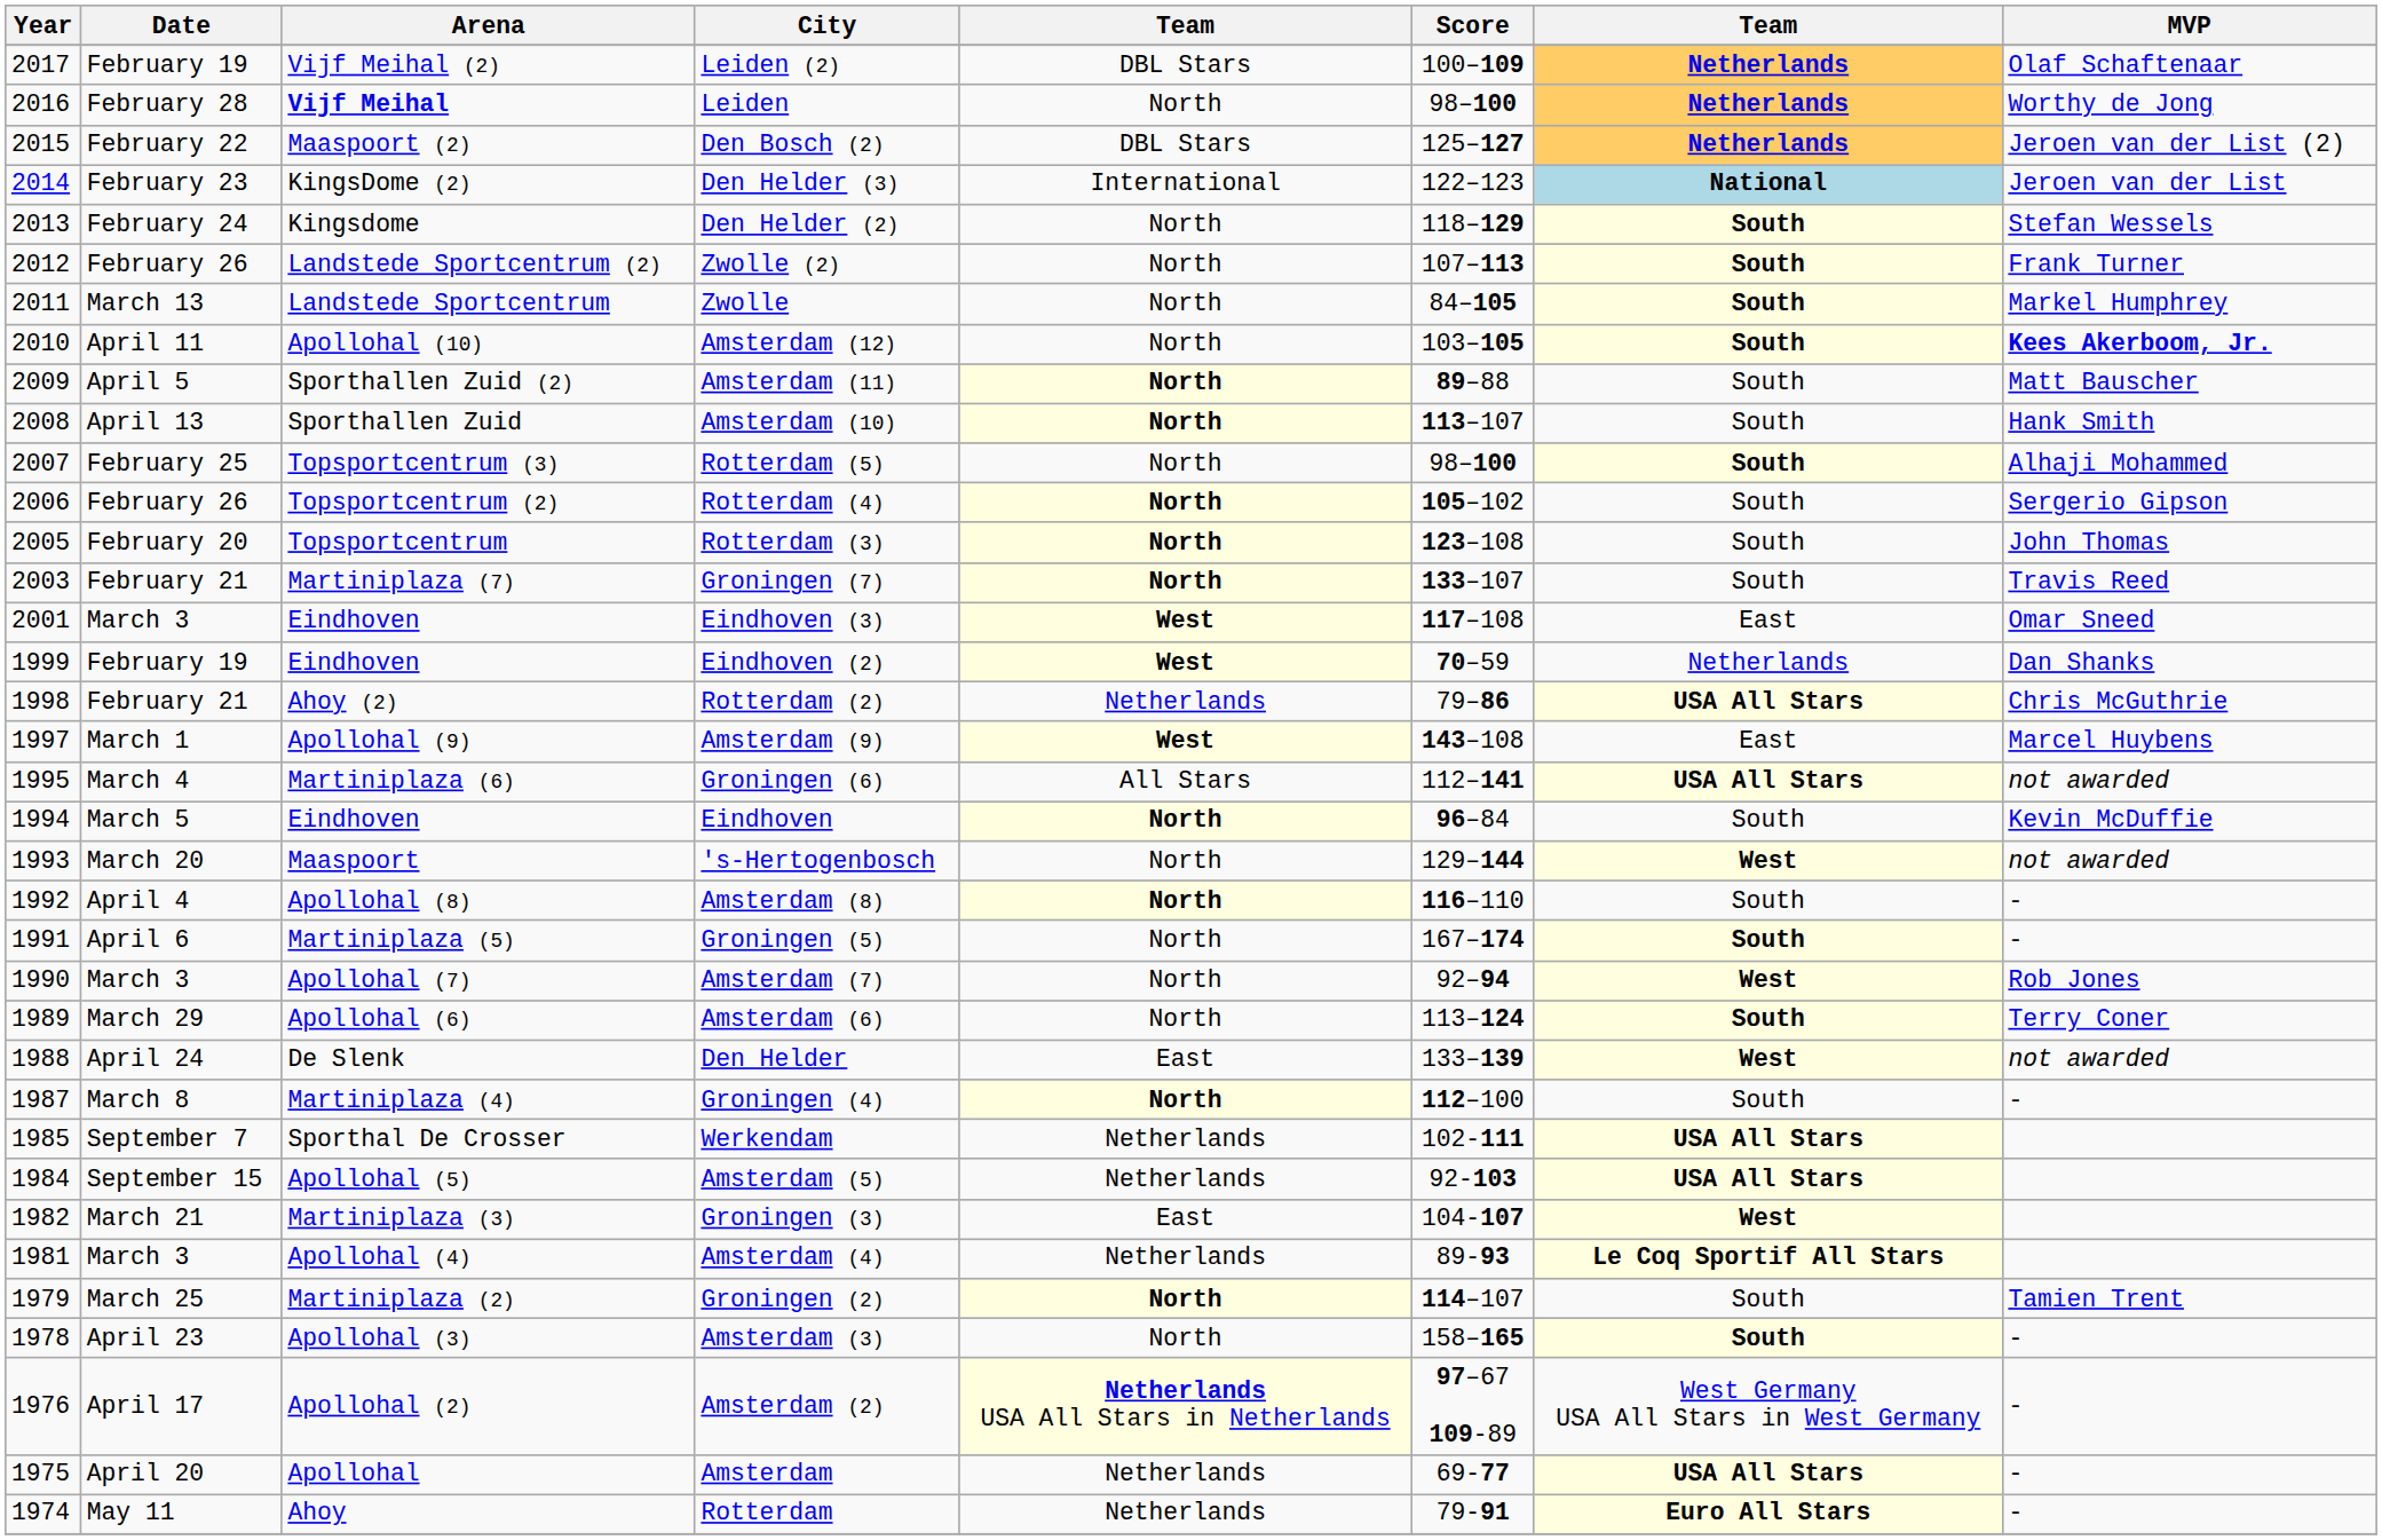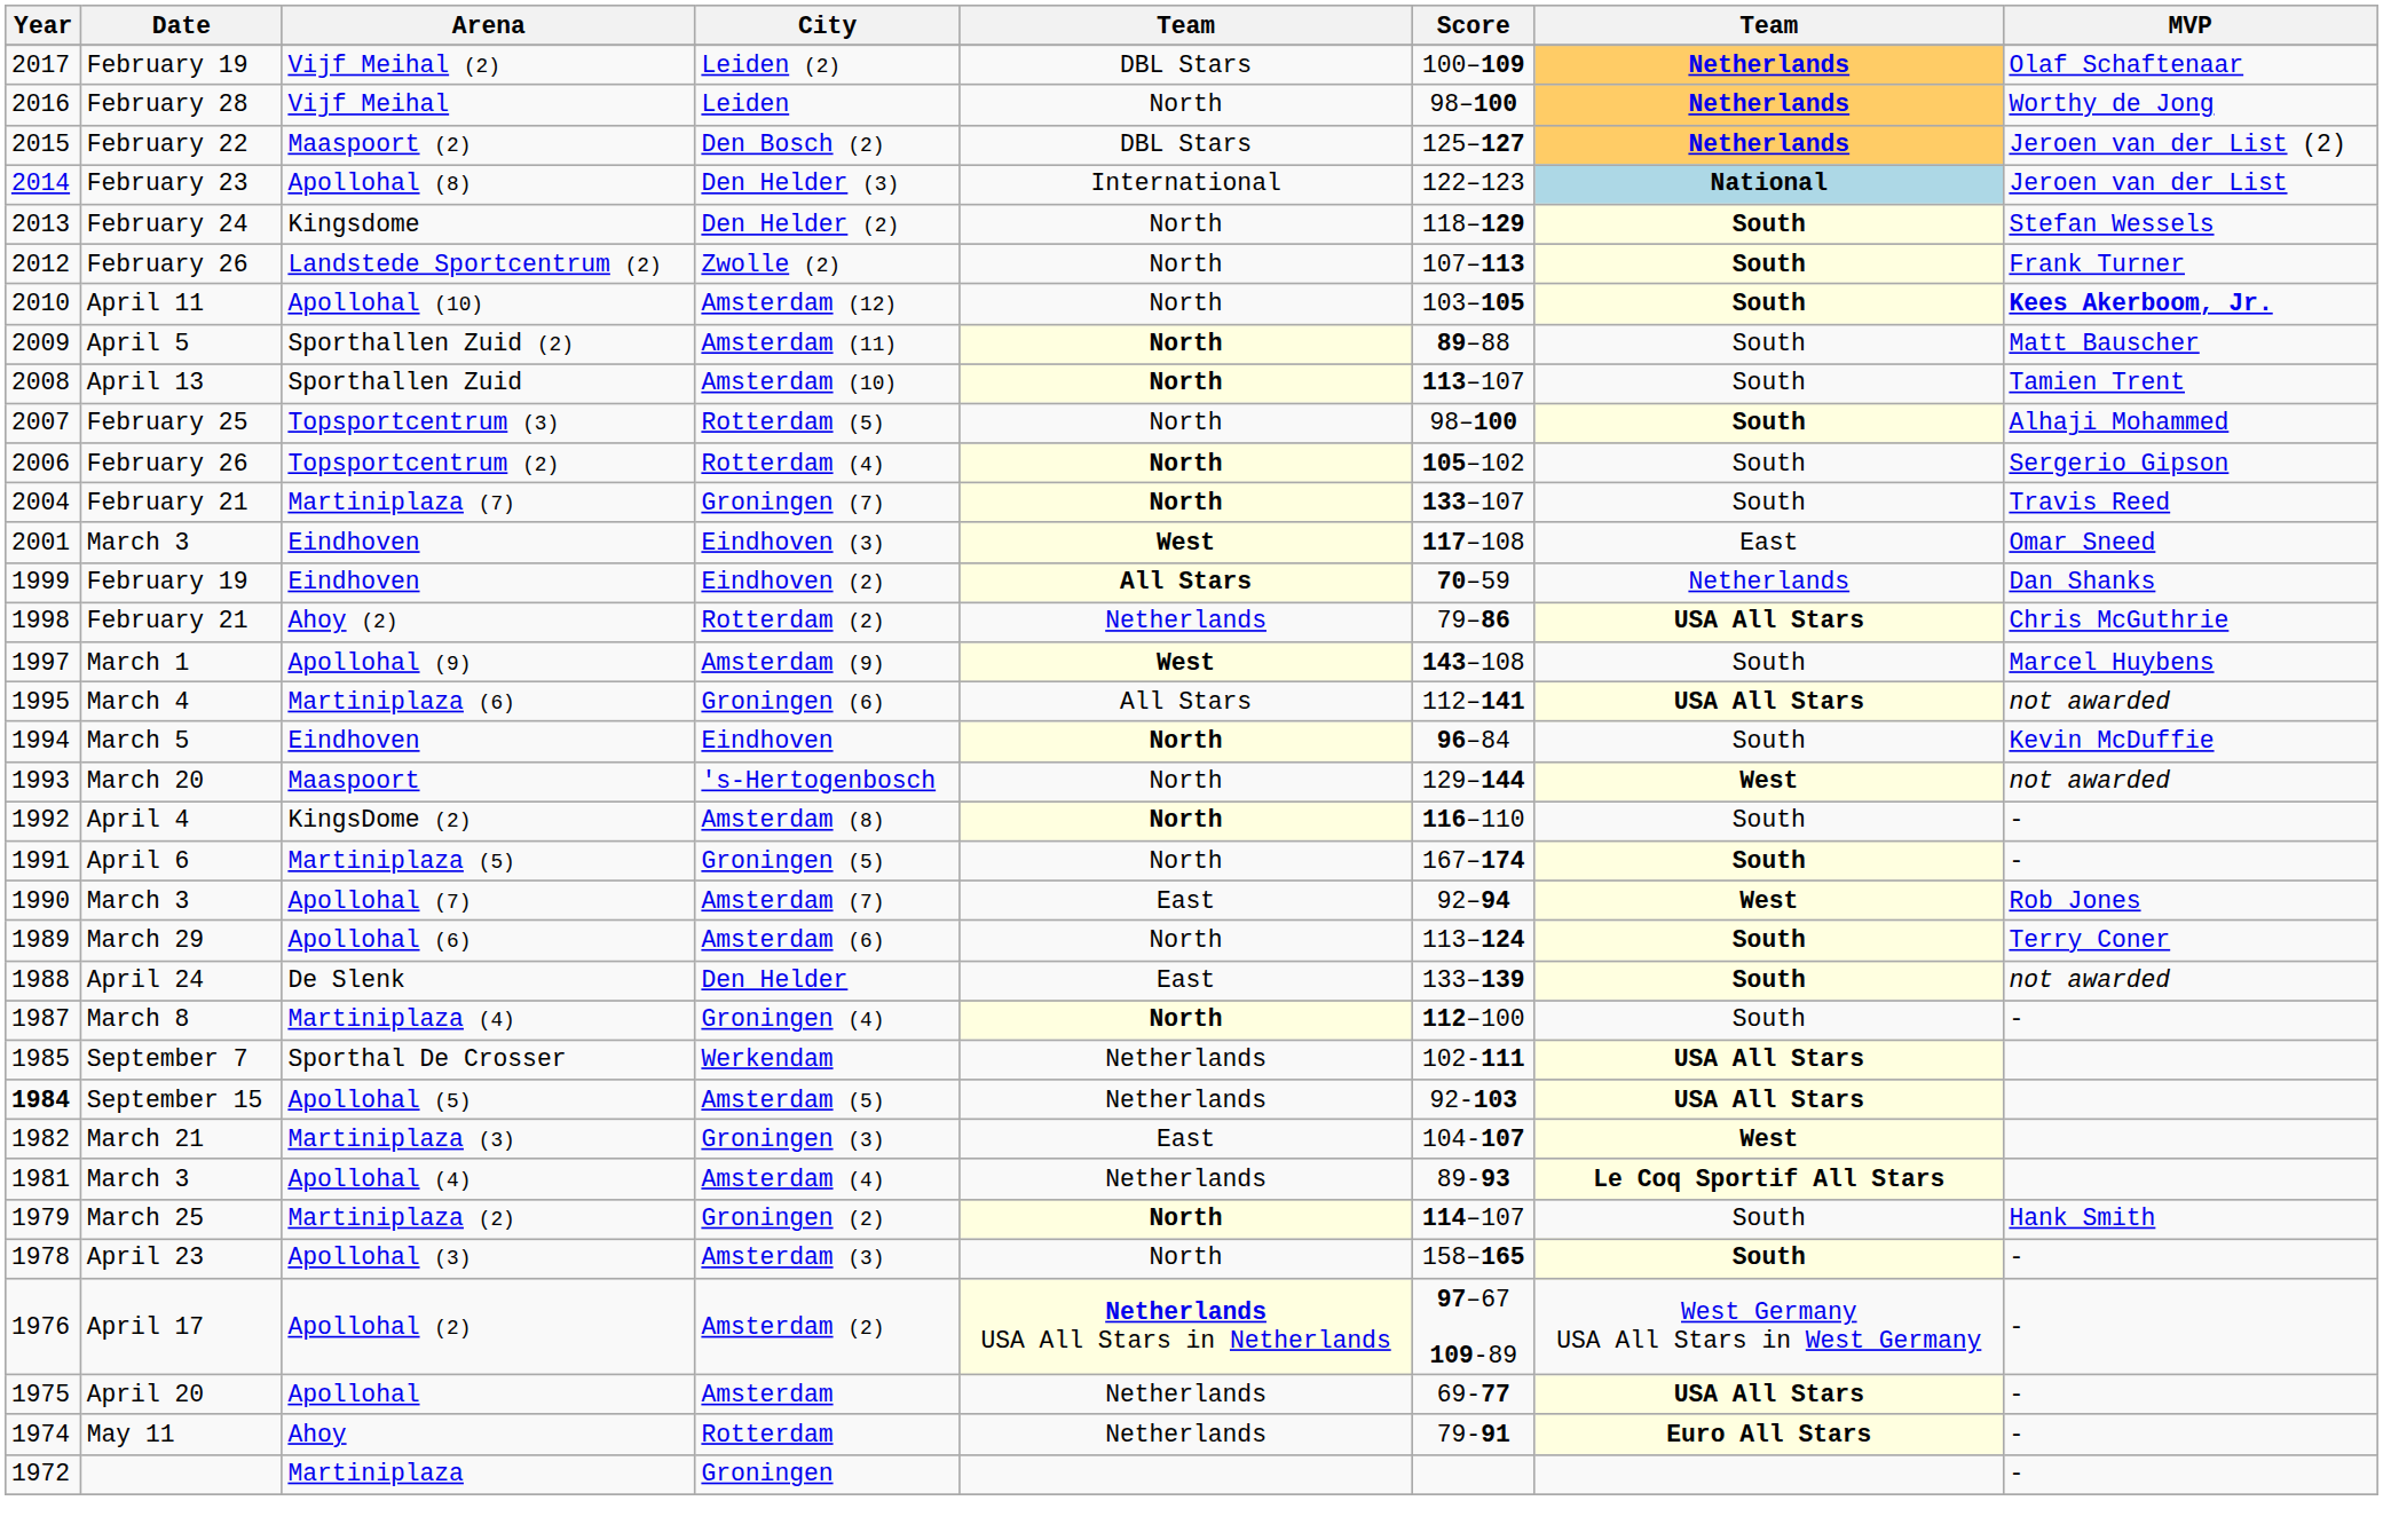 <table class="wikitable sortable" width=100%>
 <tr bgcolor=>
 <th>Year</th>
 <th>Date</th>
 <th>Arena</th>
 <th>City</th>
 <th>Team</th>
 <th>Score</th>
 <th>Team</th>
 <th>MVP</th>
 </tr>
 <tr>
 </tr>
 <tr>
 <td>2017</td>
 <td>February 19</td>
 <td><a href='#'>Vijf Meihal</a> <small>(2)</small></td>
 <td><a href='#'>Leiden</a> <small>(2)</small></td>
 <td align="center">DBL Stars</td>
 <td align="center">100–<strong>109</strong></td>
 <td bgcolor=#FFCC66 align="center"><strong><a href='#'>Netherlands</a></strong></td>
 <td align="left"> <a href='#'>Olaf Schaftenaar</a></td>
 </tr>
 <tr>
 <td>2016</td>
 <td>February 28</td>
-<td><strong><a href='#'>Vijf Meihal</a></strong></td>
+<td><a href='#'>Vijf Meihal</a></td>
 <td><a href='#'>Leiden</a></td>
 <td align="center">North</td>
 <td align="center">98–<strong>100</strong></td>
 <td bgcolor=#FFCC66 align="center"><strong><a href='#'>Netherlands</a></strong></td>
 <td align="left"> <a href='#'>Worthy de Jong</a></td>
 </tr>
 <tr>
 <td>2015</td>
 <td>February 22</td>
 <td><a href='#'>Maaspoort</a> <small>(2)</small></td>
 <td><a href='#'>Den Bosch</a> <small>(2)</small></td>
 <td align="center">DBL Stars</td>
 <td align="center">125–<strong>127</strong></td>
 <td bgcolor=#FFCC66 align="center"><strong><a href='#'>Netherlands</a></strong></td>
 <td align="left"> <a href='#'>Jeroen van der List</a> (2)</td>
 </tr>
 <tr>
 <td><a href='#'>2014</a></td>
 <td>February 23</td>
-<td>KingsDome <small>(2)</small></td>
+<td><a href='#'>Apollohal</a> <small>(8)</small></td>
 <td><a href='#'>Den Helder</a> <small>(3)</small></td>
 <td align="center">International</td>
 <td align="center">122–123</td>
 <td bgcolor=lightblue align="center"><strong>National</strong></td>
 <td align="left"> <a href='#'>Jeroen van der List</a></td>
 </tr>
 <tr>
 <td>2013</td>
 <td>February 24</td>
 <td>Kingsdome</td>
 <td><a href='#'>Den Helder</a> <small>(2)</small></td>
 <td align="center">North</td>
 <td align="center">118–<strong>129</strong></td>
 <td bgcolor=lightyellow align="center"><strong>South</strong></td>
 <td align="left"> <a href='#'>Stefan Wessels</a></td>
 </tr>
 <tr>
 <td>2012</td>
 <td>February 26</td>
 <td><a href='#'>Landstede Sportcentrum</a> <small>(2)</small></td>
 <td><a href='#'>Zwolle</a> <small>(2)</small></td>
 <td align="center">North</td>
 <td align="center">107–<strong>113</strong></td>
 <td bgcolor=lightyellow align="center"><strong>South</strong></td>
 <td align="left"> <a href='#'>Frank Turner</a></td>
-</tr>
-<tr>
-<td>2011</td>
-<td>March 13</td>
-<td><a href='#'>Landstede Sportcentrum</a></td>
-<td><a href='#'>Zwolle</a></td>
-<td align="center">North</td>
-<td align="center">84–<strong>105</strong></td>
-<td bgcolor=lightyellow align="center"><strong>South</strong></td>
-<td align="left"> <a href='#'>Markel Humphrey</a></td>
 </tr>
 <tr>
 <td>2010</td>
 <td>April 11</td>
 <td><a href='#'>Apollohal</a> <small>(10)</small></td>
 <td><a href='#'>Amsterdam</a> <small>(12)</small></td>
 <td align="center">North</td>
 <td align="center">103–<strong>105</strong></td>
 <td bgcolor=lightyellow align="center"><strong>South</strong></td>
 <td align="left"><strong> <a href='#'>Kees Akerboom, Jr.</a></strong></td>
 </tr>
 <tr>
 <td>2009</td>
 <td>April 5</td>
 <td>Sporthallen Zuid <small>(2)</small></td>
 <td><a href='#'>Amsterdam</a> <small>(11)</small></td>
 <td bgcolor=lightyellow align="center"><strong>North</strong></td>
 <td align="center"><strong>89</strong>–88</td>
 <td align="center">South</td>
 <td align="left"> <a href='#'>Matt Bauscher</a></td>
 </tr>
 <tr>
 <td>2008</td>
 <td>April 13</td>
 <td>Sporthallen Zuid <small> </small></td>
 <td><a href='#'>Amsterdam</a> <small>(10)</small></td>
 <td bgcolor=lightyellow align="center"><strong>North</strong></td>
 <td align="center"><strong>113</strong>–107</td>
 <td align="center">South</td>
-<td align="left"> <a href='#'>Hank Smith</a></td>
+<td align="left"> <a href='#'>Tamien Trent</a></td>
 </tr>
 <tr>
 <td>2007</td>
 <td>February 25</td>
 <td><a href='#'>Topsportcentrum</a> <small>(3)</small></td>
 <td><a href='#'>Rotterdam</a> <small>(5)</small></td>
 <td align="center">North</td>
 <td align="center">98–<strong>100</strong></td>
 <td bgcolor=lightyellow  align="center"><strong>South</strong></td>
 <td> <a href='#'>Alhaji Mohammed</a></td>
 </tr>
 <tr>
 <td>2006</td>
 <td>February 26</td>
 <td><a href='#'>Topsportcentrum</a> <small> (2)</small></td>
 <td><a href='#'>Rotterdam</a> <small>(4)</small></td>
 <td bgcolor=lightyellow align="center"><strong>North</strong></td>
 <td align="center"><strong>105</strong>–102</td>
 <td align="center">South</td>
 <td align="left"> <a href='#'>Sergerio Gipson</a></td>
 </tr>
 <tr>
-<td>2005</td>
-<td>February 20</td>
-<td><a href='#'>Topsportcentrum</a> <small> </small></td>
-<td><a href='#'>Rotterdam</a> <small>(3)</small></td>
-<td bgcolor=lightyellow align="center"><strong>North</strong></td>
-<td align="center"><strong>123</strong>–108</td>
-<td align="center">South</td>
-<td align="left"> <a href='#'>John Thomas</a></td>
-</tr>
-<tr>
-<td>2003</td>
+<td>2004</td>
 <td>February 21</td>
 <td><a href='#'>Martiniplaza</a> <small>(7)</small></td>
 <td><a href='#'>Groningen</a> <small>(7)</small></td>
 <td bgcolor=lightyellow align="center"><strong>North</strong></td>
 <td align="center"><strong>133</strong>–107</td>
 <td align="center">South</td>
 <td align="left"> <a href='#'>Travis Reed</a></td>
 </tr>
 <tr>
 <td>2001</td>
 <td>March 3</td>
 <td><a href='#'>Eindhoven</a></td>
 <td><a href='#'>Eindhoven</a> <small>(3)</small></td>
 <td bgcolor=lightyellow align="center"><strong>West</strong></td>
 <td align="center"><strong>117</strong>–108</td>
 <td align="center">East</td>
 <td align="left"> <a href='#'>Omar Sneed</a></td>
 </tr>
 <tr>
 <td>1999</td>
 <td>February 19</td>
 <td><a href='#'>Eindhoven</a></td>
 <td><a href='#'>Eindhoven</a> <small>(2)</small></td>
-<td bgcolor=lightyellow align="center"><strong>West</strong></td>
+<td bgcolor=lightyellow align="center"><strong>All Stars</strong></td>
 <td align="center"><strong>70</strong>–59</td>
 <td align="center"><a href='#'>Netherlands</a></td>
 <td align="left"> <a href='#'>Dan Shanks</a></td>
 </tr>
 <tr>
 <td>1998</td>
 <td>February 21</td>
 <td><a href='#'>Ahoy</a> <small>(2)</small></td>
 <td><a href='#'>Rotterdam</a> <small>(2)</small></td>
 <td align="center"><a href='#'>Netherlands</a></td>
 <td align="center">79–<strong>86</strong></td>
 <td bgcolor=lightyellow align="center"><strong>USA All Stars</strong></td>
 <td align="left"> <a href='#'>Chris McGuthrie</a></td>
 </tr>
 <tr>
 <td>1997</td>
 <td>March 1</td>
 <td><a href='#'>Apollohal</a> <small>(9)</small></td>
 <td><a href='#'>Amsterdam</a> <small>(9)</small></td>
 <td bgcolor=lightyellow align="center"><strong>West</strong></td>
 <td align="center"><strong>143</strong>–108</td>
-<td align="center">East</td>
+<td align="center">South</td>
 <td align="left"> <a href='#'>Marcel Huybens</a></td>
 </tr>
 <tr>
 <td>1995</td>
 <td>March 4</td>
 <td><a href='#'>Martiniplaza</a> <small>(6)</small></td>
 <td><a href='#'>Groningen</a> <small>(6)</small></td>
 <td align="center">All Stars</td>
 <td align="center">112–<strong>141</strong></td>
 <td bgcolor=lightyellow align="center"><strong>USA All Stars</strong></td>
 <td align="left"><em>not awarded</em></td>
 </tr>
 <tr>
 <td>1994</td>
 <td>March 5</td>
 <td><a href='#'>Eindhoven</a></td>
 <td><a href='#'>Eindhoven</a> <small> </small></td>
 <td bgcolor=lightyellow align="center"><strong>North</strong></td>
 <td align="center"><strong>96</strong>–84</td>
 <td align="center">South</td>
 <td align="left"> <a href='#'>Kevin McDuffie</a></td>
 </tr>
 <tr>
 <td>1993</td>
 <td>March 20</td>
 <td><a href='#'>Maaspoort</a> <small> </small></td>
 <td><a href='#'>'s-Hertogenbosch</a> <small> </small></td>
 <td align="center">North</td>
 <td align="center">129–<strong>144</strong></td>
 <td bgcolor=lightyellow align="center"><strong>West</strong></td>
 <td align="left"><em>not awarded</em></td>
 </tr>
 <tr>
 <td>1992</td>
 <td>April 4</td>
-<td><a href='#'>Apollohal</a> <small>(8)</small></td>
+<td>KingsDome <small>(2)</small></td>
 <td><a href='#'>Amsterdam</a> <small>(8)</small></td>
 <td bgcolor=lightyellow align="center"><strong>North</strong></td>
 <td align="center"><strong>116</strong>–110</td>
 <td align="center">South</td>
 <td align="left">-</td>
 </tr>
 <tr>
 <td>1991</td>
 <td>April 6</td>
 <td><a href='#'>Martiniplaza</a> <small>(5)</small></td>
 <td><a href='#'>Groningen</a> <small>(5)</small></td>
 <td align="center">North</td>
 <td align="center">167–<strong>174</strong></td>
 <td bgcolor=lightyellow align="center"><strong>South</strong></td>
 <td align="left">-</td>
 </tr>
 <tr>
 <td>1990</td>
 <td>March 3</td>
 <td><a href='#'>Apollohal</a> <small>(7)</small></td>
 <td><a href='#'>Amsterdam</a> <small>(7)</small></td>
-<td align="center">North</td>
+<td align="center">East</td>
 <td align="center">92–<strong>94</strong></td>
 <td bgcolor=lightyellow align="center"><strong>West</strong></td>
 <td align="left"> <a href='#'>Rob Jones</a></td>
 </tr>
 <tr>
 <td>1989</td>
 <td>March 29</td>
 <td><a href='#'>Apollohal</a> <small>(6)</small></td>
 <td><a href='#'>Amsterdam</a> <small>(6)</small></td>
 <td align="center">North</td>
 <td align="center">113–<strong>124</strong></td>
 <td bgcolor=lightyellow align="center"><strong>South</strong></td>
 <td align="left"> <a href='#'>Terry Coner</a></td>
 </tr>
 <tr>
 <td>1988</td>
 <td>April 24</td>
 <td>De Slenk <small> </small></td>
 <td><a href='#'>Den Helder</a> <small> </small></td>
 <td align="center">East</td>
 <td align="center">133–<strong>139</strong></td>
-<td bgcolor=lightyellow align="center"><strong>West</strong></td>
+<td bgcolor=lightyellow  align="center"><strong>South</strong></td>
 <td align="left"><em>not awarded</em></td>
 </tr>
 <tr>
 <td>1987</td>
 <td>March 8</td>
 <td><a href='#'>Martiniplaza</a> <small>(4)</small></td>
 <td><a href='#'>Groningen</a> <small>(4)</small></td>
 <td bgcolor=lightyellow align="center"><strong>North</strong></td>
 <td align="center"><strong>112</strong>–100</td>
 <td align="center">South</td>
 <td align="left">-</td>
 </tr>
 <tr>
 <td>1985</td>
 <td>September 7</td>
 <td>Sporthal De Crosser <small> </small></td>
 <td><a href='#'>Werkendam</a> <small> </small></td>
 <td align="center">Netherlands</td>
 <td align="center">102-<strong>111</strong></td>
 <td bgcolor=lightyellow align="center"><strong>USA All Stars</strong></td>
 <td align="left"></td>
 </tr>
 <tr>
-<td>1984</td>
+<td><strong>1984</strong></td>
 <td>September 15</td>
 <td><a href='#'>Apollohal</a> <small>(5)</small></td>
 <td><a href='#'>Amsterdam</a> <small>(5)</small></td>
 <td align="center">Netherlands</td>
 <td align="center">92-<strong>103</strong></td>
 <td bgcolor=lightyellow align="center"><strong>USA All Stars</strong></td>
 <td align="left"></td>
 </tr>
 <tr>
 <td>1982</td>
 <td>March 21</td>
 <td><a href='#'>Martiniplaza</a> <small>(3)</small></td>
 <td><a href='#'>Groningen</a> <small>(3)</small></td>
 <td align="center">East</td>
 <td align="center">104-<strong>107</strong></td>
 <td bgcolor=lightyellow align="center"><strong>West</strong></td>
 <td align="left"></td>
 </tr>
 <tr>
 <td>1981</td>
 <td>March 3</td>
 <td><a href='#'>Apollohal</a> <small>(4)</small></td>
 <td><a href='#'>Amsterdam</a> <small>(4)</small></td>
 <td align="center">Netherlands</td>
 <td align="center">89-<strong>93</strong></td>
 <td bgcolor=lightyellow align="center"><strong>Le Coq Sportif All Stars</strong></td>
 <td align="left"></td>
 </tr>
 <tr>
 <td>1979</td>
 <td>March 25</td>
 <td><a href='#'>Martiniplaza</a> <small>(2)</small></td>
 <td><a href='#'>Groningen</a> <small>(2)</small></td>
 <td bgcolor=lightyellow align="center"><strong>North</strong></td>
 <td align="center"><strong>114</strong>–107</td>
 <td align="center">South</td>
-<td align="left"> <a href='#'>Tamien Trent</a></td>
+<td align="left"> <a href='#'>Hank Smith</a></td>
 </tr>
 <tr>
 <td>1978</td>
 <td>April 23</td>
 <td><a href='#'>Apollohal</a> <small>(3)</small></td>
 <td><a href='#'>Amsterdam</a> <small>(3)</small></td>
 <td align="center">North</td>
 <td align="center">158–<strong>165</strong></td>
 <td bgcolor=lightyellow  align="center"><strong>South</strong></td>
 <td>-</td>
 </tr>
 <tr>
 <td>1976</td>
 <td>April 17</td>
 <td><a href='#'>Apollohal</a> <small>(2)</small></td>
 <td><a href='#'>Amsterdam</a> <small>(2)</small></td>
 <td bgcolor=lightyellow align="center"><strong><a href='#'>Netherlands</a></strong><br> USA All Stars in <a href='#'>Netherlands</a></td>
 <td align="center"><strong>97</strong>–67<br><br><strong>109</strong>-89</td>
 <td align="center"><a href='#'>West Germany</a><br> USA All Stars in <a href='#'>West Germany</a></td>
 <td align="left">-</td>
 </tr>
 <tr>
 <td>1975</td>
 <td>April 20</td>
 <td><a href='#'>Apollohal</a> <small> </small></td>
 <td><a href='#'>Amsterdam</a> <small> </small></td>
 <td align="center">Netherlands</td>
 <td align="center">69-<strong>77</strong></td>
 <td bgcolor=lightyellow align="center"><strong>USA All Stars</strong></td>
 <td align="left">-</td>
 </tr>
 <tr>
 <td>1974</td>
 <td>May 11</td>
 <td><a href='#'>Ahoy</a> <small> </small></td>
 <td><a href='#'>Rotterdam</a> <small> </small></td>
 <td align="center">Netherlands</td>
 <td align="center">79-<strong>91</strong></td>
 <td bgcolor=lightyellow align="center"><strong>Euro All Stars</strong></td>
 <td align="left">-</td>
 </tr>
 <tr>
+<td>1972</td>
+<td></td>
+<td><a href='#'>Martiniplaza</a> <small> </small></td>
+<td><a href='#'>Groningen</a> <small> </small></td>
+<td align="center"></td>
+<td align="center"></td>
+<td align="center"></td>
+<td align="left">-</td>
+</tr>
+<tr>
 </tr>
 </table>
